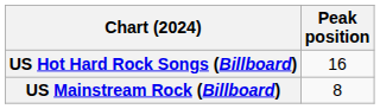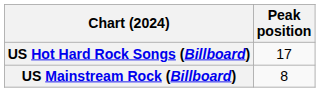 <table class="wikitable sortable plainrowheaders" style="text-align:center">
 <tr>
 <th scope="col">Chart (2024)</th>
 <th scope="col">Peak<br>position</th>
 </tr>
 <tr>
 <th scope="row">US <a href='#'>Hot Hard Rock Songs</a> (<em><a href='#'>Billboard</a></em>)</th>
-<td>16</td>
+<td>17</td>
 </tr>
 <tr>
 <th scope="row">US <a href='#'>Mainstream Rock</a> (<em><a href='#'>Billboard</a></em>)</th>
 <td>8</td>
 </tr>
 </table>
